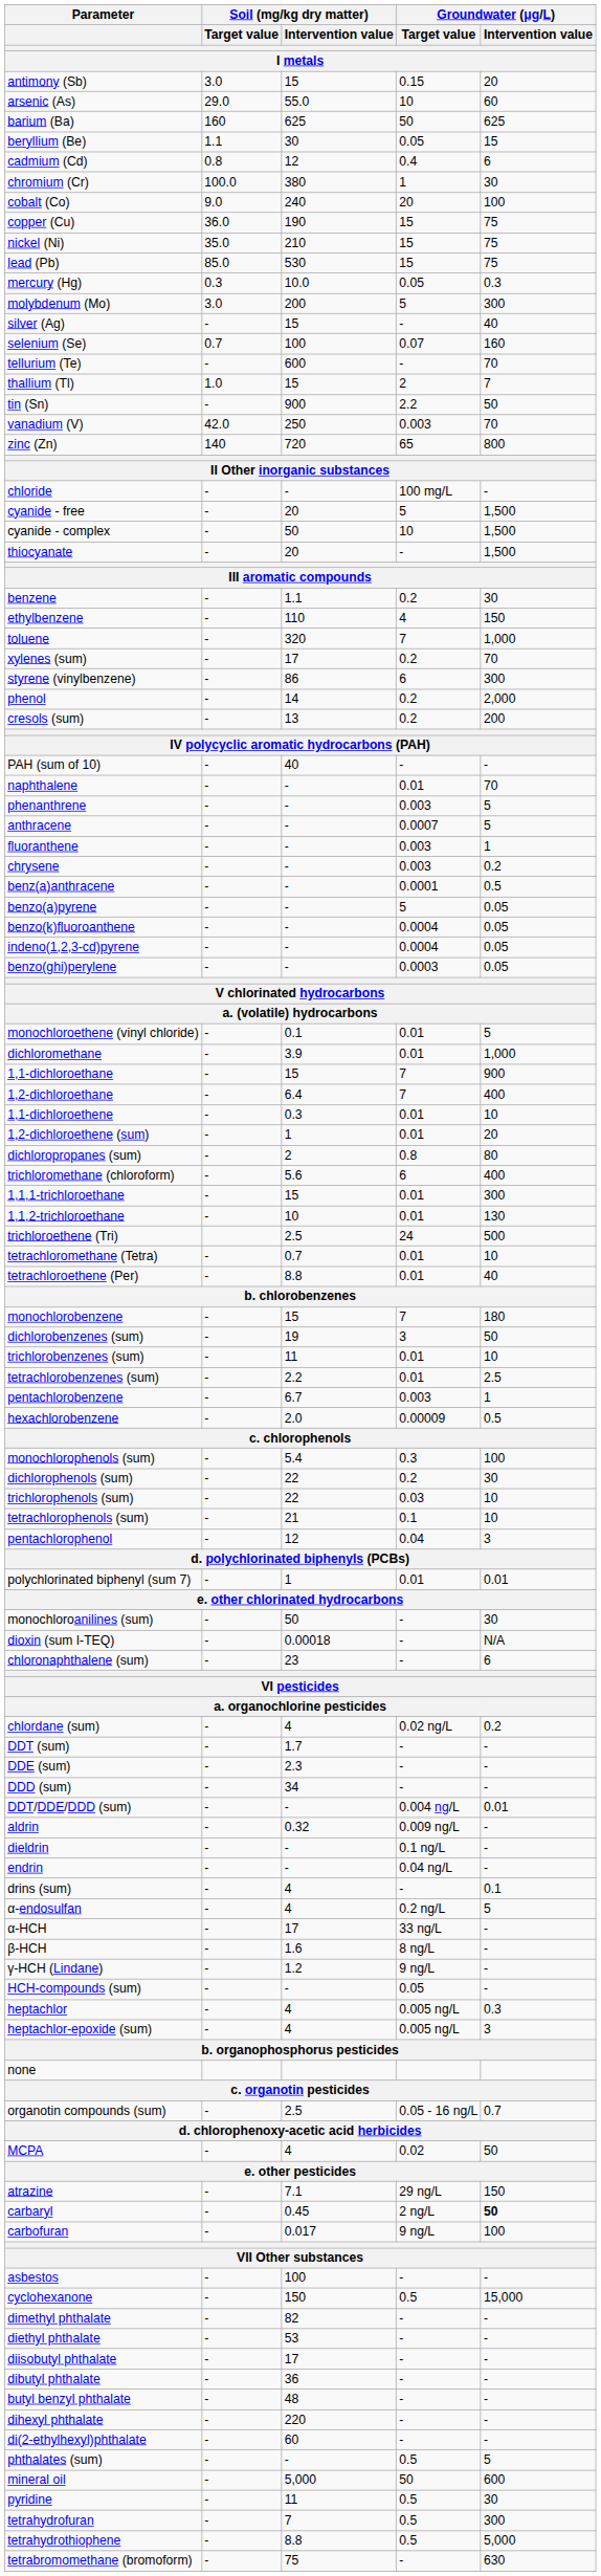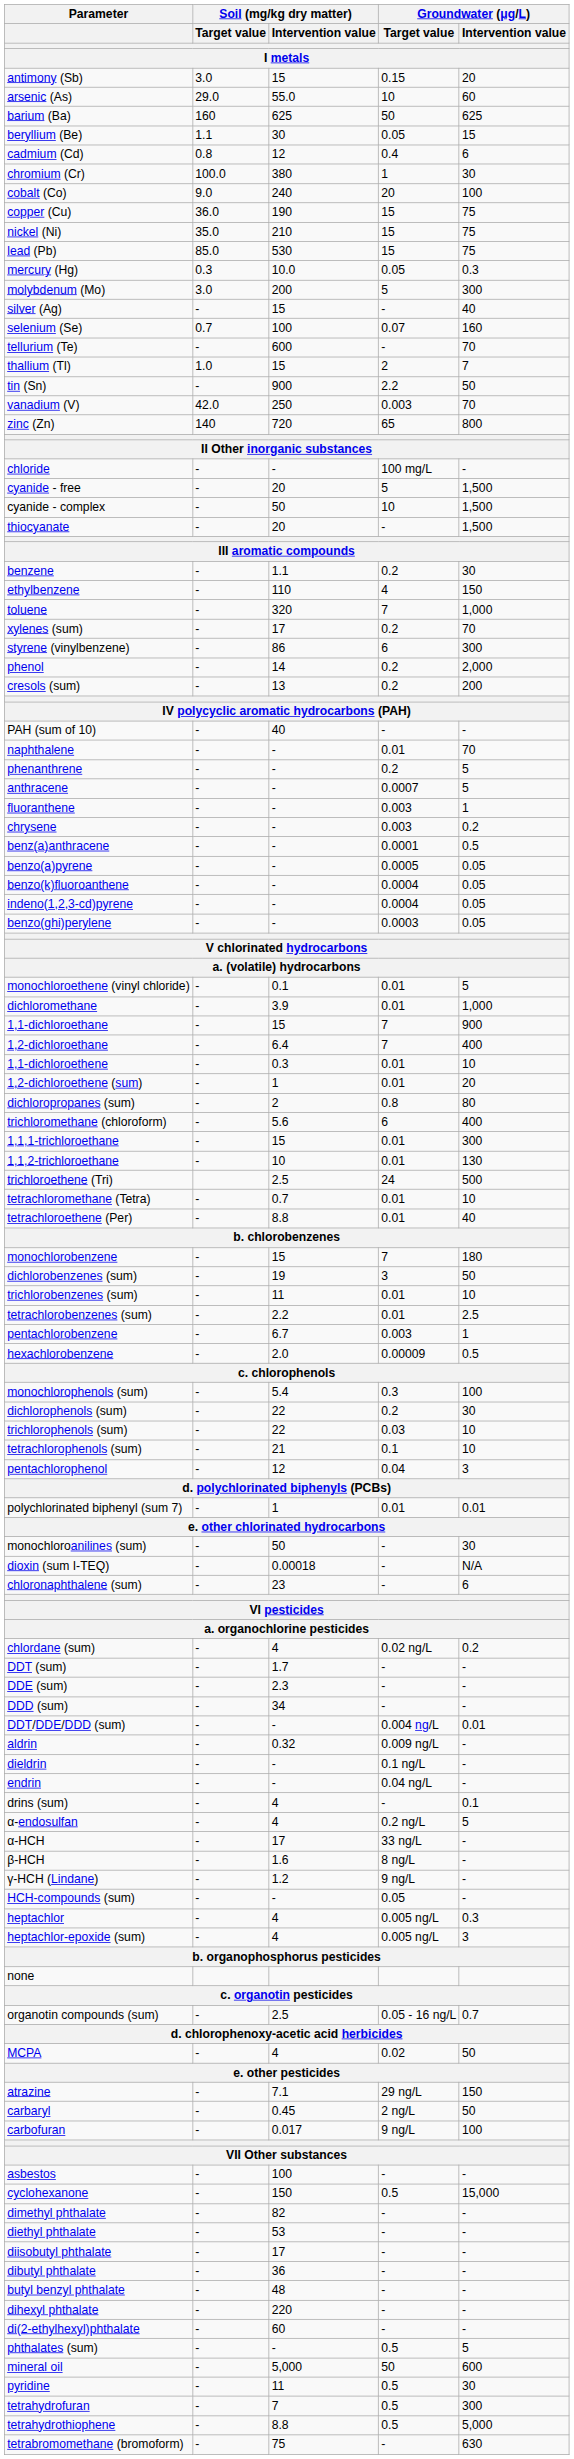 <table class="wikitable">
 <tr>
 <th>Parameter</th>
 <th colspan="2"><a href='#'>Soil</a> (mg/kg dry matter)</th>
 <th colspan="2"><a href='#'>Groundwater</a> (<a href='#'>μg</a>/<a href='#'>L</a>)</th>
 </tr>
 <tr>
 <th></th>
 <th>Target value</th>
 <th>Intervention value</th>
 <th>Target value</th>
 <th>Intervention value</th>
 </tr>
 <tr>
 <th colspan=5></th>
 </tr>
 <tr>
 <th colspan=5>I <a href='#'>metals</a></th>
 </tr>
 <tr>
 <td><a href='#'>antimony</a> (Sb)</td>
 <td>3.0</td>
 <td>15</td>
 <td>0.15</td>
 <td>20</td>
 </tr>
 <tr>
 <td><a href='#'>arsenic</a> (As)</td>
 <td>29.0</td>
 <td>55.0</td>
 <td>10</td>
 <td>60</td>
 </tr>
 <tr>
 <td><a href='#'>barium</a> (Ba)</td>
 <td>160</td>
 <td>625</td>
 <td>50</td>
 <td>625</td>
 </tr>
 <tr>
 <td><a href='#'>beryllium</a> (Be)</td>
 <td>1.1</td>
 <td>30</td>
 <td>0.05</td>
 <td>15</td>
 </tr>
 <tr>
 <td><a href='#'>cadmium</a> (Cd)</td>
 <td>0.8</td>
 <td>12</td>
 <td>0.4</td>
 <td>6</td>
 </tr>
 <tr>
 <td><a href='#'>chromium</a> (Cr)</td>
 <td>100.0</td>
 <td>380</td>
 <td>1</td>
 <td>30</td>
 </tr>
 <tr>
 <td><a href='#'>cobalt</a> (Co)</td>
 <td>9.0</td>
 <td>240</td>
 <td>20</td>
 <td>100</td>
 </tr>
 <tr>
 <td><a href='#'>copper</a> (Cu)</td>
 <td>36.0</td>
 <td>190</td>
 <td>15</td>
 <td>75</td>
 </tr>
 <tr>
 <td><a href='#'>nickel</a> (Ni)</td>
 <td>35.0</td>
 <td>210</td>
 <td>15</td>
 <td>75</td>
 </tr>
 <tr>
 <td><a href='#'>lead</a> (Pb)</td>
 <td>85.0</td>
 <td>530</td>
 <td>15</td>
 <td>75</td>
 </tr>
 <tr>
 <td><a href='#'>mercury</a> (Hg)</td>
 <td>0.3</td>
 <td>10.0</td>
 <td>0.05</td>
 <td>0.3</td>
 </tr>
 <tr>
 <td><a href='#'>molybdenum</a> (Mo)</td>
 <td>3.0</td>
 <td>200</td>
 <td>5</td>
 <td>300</td>
 </tr>
 <tr>
 <td><a href='#'>silver</a> (Ag)</td>
 <td>-</td>
 <td>15</td>
 <td>-</td>
 <td>40</td>
 </tr>
 <tr>
 <td><a href='#'>selenium</a> (Se)</td>
 <td>0.7</td>
 <td>100</td>
 <td>0.07</td>
 <td>160</td>
 </tr>
 <tr>
 <td><a href='#'>tellurium</a> (Te)</td>
 <td>-</td>
 <td>600</td>
 <td>-</td>
 <td>70</td>
 </tr>
 <tr>
 <td><a href='#'>thallium</a> (Tl)</td>
 <td>1.0</td>
 <td>15</td>
 <td>2</td>
 <td>7</td>
 </tr>
 <tr>
 <td><a href='#'>tin</a> (Sn)</td>
 <td>-</td>
 <td>900</td>
 <td>2.2</td>
 <td>50</td>
 </tr>
 <tr>
 <td><a href='#'>vanadium</a> (V)</td>
 <td>42.0</td>
 <td>250</td>
 <td>0.003</td>
 <td>70</td>
 </tr>
 <tr>
 <td><a href='#'>zinc</a> (Zn)</td>
 <td>140</td>
 <td>720</td>
 <td>65</td>
 <td>800</td>
 </tr>
 <tr>
 <th colspan=5></th>
 </tr>
 <tr>
 <th colspan=5>II Other <a href='#'>inorganic substances</a></th>
 </tr>
 <tr>
 <td><a href='#'>chloride</a></td>
 <td>-</td>
 <td>-</td>
 <td>100 mg/L</td>
 <td>-</td>
 </tr>
 <tr>
 <td><a href='#'>cyanide</a> - free</td>
 <td>-</td>
 <td>20</td>
 <td>5</td>
 <td>1,500</td>
 </tr>
 <tr>
 <td>cyanide - complex</td>
 <td>-</td>
 <td>50</td>
 <td>10</td>
 <td>1,500</td>
 </tr>
 <tr>
 <td><a href='#'>thiocyanate</a></td>
 <td>-</td>
 <td>20</td>
 <td>-</td>
 <td>1,500</td>
 </tr>
 <tr>
 <th colspan=5></th>
 </tr>
 <tr>
 <th colspan=5>III <a href='#'>aromatic compounds</a></th>
 </tr>
 <tr>
 <td><a href='#'>benzene</a></td>
 <td>-</td>
 <td>1.1</td>
 <td>0.2</td>
 <td>30</td>
 </tr>
 <tr>
 <td><a href='#'>ethylbenzene</a></td>
 <td>-</td>
 <td>110</td>
 <td>4</td>
 <td>150</td>
 </tr>
 <tr>
 <td><a href='#'>toluene</a></td>
 <td>-</td>
 <td>320</td>
 <td>7</td>
 <td>1,000</td>
 </tr>
 <tr>
 <td><a href='#'>xylenes</a> (sum)</td>
 <td>-</td>
 <td>17</td>
 <td>0.2</td>
 <td>70</td>
 </tr>
 <tr>
 <td><a href='#'>styrene</a> (vinylbenzene)</td>
 <td>-</td>
 <td>86</td>
 <td>6</td>
 <td>300</td>
 </tr>
 <tr>
 <td><a href='#'>phenol</a></td>
 <td>-</td>
 <td>14</td>
 <td>0.2</td>
 <td>2,000</td>
 </tr>
 <tr>
 <td><a href='#'>cresols</a> (sum)</td>
 <td>-</td>
 <td>13</td>
 <td>0.2</td>
 <td>200</td>
 </tr>
 <tr>
 <th colspan=5></th>
 </tr>
 <tr>
 <th colspan=5>IV <a href='#'>polycyclic aromatic hydrocarbons</a> (PAH)</th>
 </tr>
 <tr>
 <td>PAH (sum of 10)</td>
 <td>-</td>
 <td>40</td>
 <td>-</td>
 <td>-</td>
 </tr>
 <tr>
 <td><a href='#'>naphthalene</a></td>
 <td>-</td>
 <td>-</td>
 <td>0.01</td>
 <td>70</td>
 </tr>
 <tr>
 <td><a href='#'>phenanthrene</a></td>
 <td>-</td>
 <td>-</td>
-<td>0.003</td>
+<td>0.2</td>
 <td>5</td>
 </tr>
 <tr>
 <td><a href='#'>anthracene</a></td>
 <td>-</td>
 <td>-</td>
 <td>0.0007</td>
 <td>5</td>
 </tr>
 <tr>
 <td><a href='#'>fluoranthene</a></td>
 <td>-</td>
 <td>-</td>
 <td>0.003</td>
 <td>1</td>
 </tr>
 <tr>
 <td><a href='#'>chrysene</a></td>
 <td>-</td>
 <td>-</td>
 <td>0.003</td>
 <td>0.2</td>
 </tr>
 <tr>
 <td><a href='#'>benz(a)anthracene</a></td>
 <td>-</td>
 <td>-</td>
 <td>0.0001</td>
 <td>0.5</td>
 </tr>
 <tr>
 <td><a href='#'>benzo(a)pyrene</a></td>
 <td>-</td>
 <td>-</td>
-<td>5</td>
+<td>0.0005</td>
 <td>0.05</td>
 </tr>
 <tr>
 <td><a href='#'>benzo(k)fluoroanthene</a></td>
 <td>-</td>
 <td>-</td>
 <td>0.0004</td>
 <td>0.05</td>
 </tr>
 <tr>
 <td><a href='#'>indeno(1,2,3-cd)pyrene</a></td>
 <td>-</td>
 <td>-</td>
 <td>0.0004</td>
 <td>0.05</td>
 </tr>
 <tr>
 <td><a href='#'>benzo(ghi)perylene</a></td>
 <td>-</td>
 <td>-</td>
 <td>0.0003</td>
 <td>0.05</td>
 </tr>
 <tr>
 <th colspan=5></th>
 </tr>
 <tr>
 <th colspan=5>V chlorinated <a href='#'>hydrocarbons</a></th>
 </tr>
 <tr>
 <th colspan=5>a. (volatile) hydrocarbons</th>
 </tr>
 <tr>
 <td><a href='#'>monochloroethene</a> (vinyl chloride)</td>
 <td>-</td>
 <td>0.1</td>
 <td>0.01</td>
 <td>5</td>
 </tr>
 <tr>
 <td><a href='#'>dichloromethane</a></td>
 <td>-</td>
 <td>3.9</td>
 <td>0.01</td>
 <td>1,000</td>
 </tr>
 <tr>
 <td><a href='#'>1,1-dichloroethane</a></td>
 <td>-</td>
 <td>15</td>
 <td>7</td>
 <td>900</td>
 </tr>
 <tr>
 <td><a href='#'>1,2-dichloroethane</a></td>
 <td>-</td>
 <td>6.4</td>
 <td>7</td>
 <td>400</td>
 </tr>
 <tr>
 <td><a href='#'>1,1-dichloroethene</a></td>
 <td>-</td>
 <td>0.3</td>
 <td>0.01</td>
 <td>10</td>
 </tr>
 <tr>
 <td><a href='#'>1,2-dichloroethene</a> (<a href='#'>sum</a>)</td>
 <td>-</td>
 <td>1</td>
 <td>0.01</td>
 <td>20</td>
 </tr>
 <tr>
 <td><a href='#'>dichloropropanes</a> (sum)</td>
 <td>-</td>
 <td>2</td>
 <td>0.8</td>
 <td>80</td>
 </tr>
 <tr>
 <td><a href='#'>trichloromethane</a> (chloroform)</td>
 <td>-</td>
 <td>5.6</td>
 <td>6</td>
 <td>400</td>
 </tr>
 <tr>
 <td><a href='#'>1,1,1-trichloroethane</a></td>
 <td>-</td>
 <td>15</td>
 <td>0.01</td>
 <td>300</td>
 </tr>
 <tr>
 <td><a href='#'>1,1,2-trichloroethane</a></td>
 <td>-</td>
 <td>10</td>
 <td>0.01</td>
 <td>130</td>
 </tr>
 <tr>
 <td><a href='#'>trichloroethene</a> (Tri)</td>
 <td></td>
 <td>2.5</td>
 <td>24</td>
 <td>500</td>
 </tr>
 <tr>
 <td><a href='#'>tetrachloromethane</a> (Tetra)</td>
 <td>-</td>
 <td>0.7</td>
 <td>0.01</td>
 <td>10</td>
 </tr>
 <tr>
 <td><a href='#'>tetrachloroethene</a> (Per)</td>
 <td>-</td>
 <td>8.8</td>
 <td>0.01</td>
 <td>40</td>
 </tr>
 <tr>
 <th colspan=5>b. chlorobenzenes</th>
 </tr>
 <tr>
 <td><a href='#'>monochlorobenzene</a></td>
 <td>-</td>
 <td>15</td>
 <td>7</td>
 <td>180</td>
 </tr>
 <tr>
 <td><a href='#'>dichlorobenzenes</a> (sum)</td>
 <td>-</td>
 <td>19</td>
 <td>3</td>
 <td>50</td>
 </tr>
 <tr>
 <td><a href='#'>trichlorobenzenes</a> (sum)</td>
 <td>-</td>
 <td>11</td>
 <td>0.01</td>
 <td>10</td>
 </tr>
 <tr>
 <td><a href='#'>tetrachlorobenzenes</a> (sum)</td>
 <td>-</td>
 <td>2.2</td>
 <td>0.01</td>
 <td>2.5</td>
 </tr>
 <tr>
 <td><a href='#'>pentachlorobenzene</a></td>
 <td>-</td>
 <td>6.7</td>
 <td>0.003</td>
 <td>1</td>
 </tr>
 <tr>
 <td><a href='#'>hexachlorobenzene</a></td>
 <td>-</td>
 <td>2.0</td>
 <td>0.00009</td>
 <td>0.5</td>
 </tr>
 <tr>
 <th colspan=5>c. chlorophenols</th>
 </tr>
 <tr>
 <td><a href='#'>monochlorophenols</a> (sum)</td>
 <td>-</td>
 <td>5.4</td>
 <td>0.3</td>
 <td>100</td>
 </tr>
 <tr>
 <td><a href='#'>dichlorophenols</a> (sum)</td>
 <td>-</td>
 <td>22</td>
 <td>0.2</td>
 <td>30</td>
 </tr>
 <tr>
 <td><a href='#'>trichlorophenols</a> (sum)</td>
 <td>-</td>
 <td>22</td>
 <td>0.03</td>
 <td>10</td>
 </tr>
 <tr>
 <td><a href='#'>tetrachlorophenols</a> (sum)</td>
 <td>-</td>
 <td>21</td>
 <td>0.1</td>
 <td>10</td>
 </tr>
 <tr>
 <td><a href='#'>pentachlorophenol</a></td>
 <td>-</td>
 <td>12</td>
 <td>0.04</td>
 <td>3</td>
 </tr>
 <tr>
 <th colspan=5>d. <a href='#'>polychlorinated biphenyls</a> (PCBs)</th>
 </tr>
 <tr>
 <td>polychlorinated biphenyl (sum 7)</td>
 <td>-</td>
 <td>1</td>
 <td>0.01</td>
 <td>0.01</td>
 </tr>
 <tr>
 <th colspan=5>e. <a href='#'>other chlorinated hydrocarbons</a></th>
 </tr>
 <tr>
 <td>monochloro<a href='#'>anilines</a> (sum)</td>
 <td>-</td>
 <td>50</td>
 <td>-</td>
 <td>30</td>
 </tr>
 <tr>
 <td><a href='#'>dioxin</a> (sum I-TEQ)</td>
 <td>-</td>
 <td>0.00018</td>
 <td>-</td>
 <td>N/A</td>
 </tr>
 <tr>
 <td><a href='#'>chloronaphthalene</a> (sum)</td>
 <td>-</td>
 <td>23</td>
 <td>-</td>
 <td>6</td>
 </tr>
 <tr>
 <th colspan=5></th>
 </tr>
 <tr>
 <th colspan=5>VI <a href='#'>pesticides</a></th>
 </tr>
 <tr>
 <th colspan=5>a. organochlorine pesticides</th>
 </tr>
 <tr>
 <td><a href='#'>chlordane</a> (sum)</td>
 <td>-</td>
 <td>4</td>
 <td>0.02 ng/L</td>
 <td>0.2</td>
 </tr>
 <tr>
 <td><a href='#'>DDT</a> (sum)</td>
 <td>-</td>
 <td>1.7</td>
 <td>-</td>
 <td>-</td>
 </tr>
 <tr>
 <td><a href='#'>DDE</a> (sum)</td>
 <td>-</td>
 <td>2.3</td>
 <td>-</td>
 <td>-</td>
 </tr>
 <tr>
 <td><a href='#'>DDD</a> (sum)</td>
 <td>-</td>
 <td>34</td>
 <td>-</td>
 <td>-</td>
 </tr>
 <tr>
 <td><a href='#'>DDT</a>/<a href='#'>DDE</a>/<a href='#'>DDD</a> (sum)</td>
 <td>-</td>
 <td>-</td>
 <td>0.004 <a href='#'>ng</a>/L</td>
 <td>0.01</td>
 </tr>
 <tr>
 <td><a href='#'>aldrin</a></td>
 <td>-</td>
 <td>0.32</td>
 <td>0.009 ng/L</td>
 <td>-</td>
 </tr>
 <tr>
 <td><a href='#'>dieldrin</a></td>
 <td>-</td>
 <td>-</td>
 <td>0.1 ng/L</td>
 <td>-</td>
 </tr>
 <tr>
 <td><a href='#'>endrin</a></td>
 <td>-</td>
 <td>-</td>
 <td>0.04 ng/L</td>
 <td>-</td>
 </tr>
 <tr>
 <td>drins (sum)</td>
 <td>-</td>
 <td>4</td>
 <td>-</td>
 <td>0.1</td>
 </tr>
 <tr>
 <td>α-<a href='#'>endosulfan</a></td>
 <td>-</td>
 <td>4</td>
 <td>0.2 ng/L</td>
 <td>5</td>
 </tr>
 <tr>
 <td>α-HCH</td>
 <td>-</td>
 <td>17</td>
 <td>33 ng/L</td>
 <td>-</td>
 </tr>
 <tr>
 <td>β-HCH</td>
 <td>-</td>
 <td>1.6</td>
 <td>8 ng/L</td>
 <td>-</td>
 </tr>
 <tr>
 <td>γ-HCH (<a href='#'>Lindane</a>)</td>
 <td>-</td>
 <td>1.2</td>
 <td>9 ng/L</td>
 <td>-</td>
 </tr>
 <tr>
 <td><a href='#'>HCH-compounds</a> (sum)</td>
 <td>-</td>
 <td>-</td>
 <td>0.05</td>
 <td>-</td>
 </tr>
 <tr>
 <td><a href='#'>heptachlor</a></td>
 <td>-</td>
 <td>4</td>
 <td>0.005 ng/L</td>
 <td>0.3</td>
 </tr>
 <tr>
 <td><a href='#'>heptachlor-epoxide</a> (sum)</td>
 <td>-</td>
 <td>4</td>
 <td>0.005 ng/L</td>
 <td>3</td>
 </tr>
 <tr>
 <th colspan=5>b. organophosphorus pesticides</th>
 </tr>
 <tr>
 <td>none</td>
 <td></td>
 <td></td>
 <td></td>
 <td></td>
 </tr>
 <tr>
 <th colspan=5>c. <a href='#'>organotin</a> pesticides</th>
 </tr>
 <tr>
 <td>organotin compounds (sum)</td>
 <td>-</td>
 <td>2.5</td>
 <td>0.05 - 16 ng/L</td>
 <td>0.7</td>
 </tr>
 <tr>
 <th colspan=5>d. chlorophenoxy-acetic acid <a href='#'>herbicides</a></th>
 </tr>
 <tr>
 <td><a href='#'>MCPA</a></td>
 <td>-</td>
 <td>4</td>
 <td>0.02</td>
 <td>50</td>
 </tr>
 <tr>
 <th colspan=5>e. other pesticides</th>
 </tr>
 <tr>
 <td><a href='#'>atrazine</a></td>
 <td>-</td>
 <td>7.1</td>
 <td>29 ng/L</td>
 <td>150</td>
 </tr>
 <tr>
 <td><a href='#'>carbaryl</a></td>
 <td>-</td>
 <td>0.45</td>
 <td>2 ng/L</td>
-<td><strong>50</strong></td>
+<td>50</td>
 </tr>
 <tr>
 <td><a href='#'>carbofuran</a></td>
 <td>-</td>
 <td>0.017</td>
 <td>9 ng/L</td>
 <td>100</td>
 </tr>
 <tr>
 <th colspan=5></th>
 </tr>
 <tr>
 <th colspan=5>VII Other substances</th>
 </tr>
 <tr>
 <td><a href='#'>asbestos</a></td>
 <td>-</td>
 <td>100</td>
 <td>-</td>
 <td>-</td>
 </tr>
 <tr>
 <td><a href='#'>cyclohexanone</a></td>
 <td>-</td>
 <td>150</td>
 <td>0.5</td>
 <td>15,000</td>
 </tr>
 <tr>
 <td><a href='#'>dimethyl phthalate</a></td>
 <td>-</td>
 <td>82</td>
 <td>-</td>
 <td>-</td>
 </tr>
 <tr>
 <td><a href='#'>diethyl phthalate</a></td>
 <td>-</td>
 <td>53</td>
 <td>-</td>
 <td>-</td>
 </tr>
 <tr>
 <td><a href='#'>diisobutyl phthalate</a></td>
 <td>-</td>
 <td>17</td>
 <td>-</td>
 <td>-</td>
 </tr>
 <tr>
 <td><a href='#'>dibutyl phthalate</a></td>
 <td>-</td>
 <td>36</td>
 <td>-</td>
 <td>-</td>
 </tr>
 <tr>
 <td><a href='#'>butyl benzyl phthalate</a></td>
 <td>-</td>
 <td>48</td>
 <td>-</td>
 <td>-</td>
 </tr>
 <tr>
 <td><a href='#'>dihexyl phthalate</a></td>
 <td>-</td>
 <td>220</td>
 <td>-</td>
 <td>-</td>
 </tr>
 <tr>
 <td><a href='#'>di(2-ethylhexyl)phthalate</a></td>
 <td>-</td>
 <td>60</td>
 <td>-</td>
 <td>-</td>
 </tr>
 <tr>
 <td><a href='#'>phthalates</a> (sum)</td>
 <td>-</td>
 <td>-</td>
 <td>0.5</td>
 <td>5</td>
 </tr>
 <tr>
 <td><a href='#'>mineral oil</a></td>
 <td>-</td>
 <td>5,000</td>
 <td>50</td>
 <td>600</td>
 </tr>
 <tr>
 <td><a href='#'>pyridine</a></td>
 <td>-</td>
 <td>11</td>
 <td>0.5</td>
 <td>30</td>
 </tr>
 <tr>
 <td><a href='#'>tetrahydrofuran</a></td>
 <td>-</td>
 <td>7</td>
 <td>0.5</td>
 <td>300</td>
 </tr>
 <tr>
 <td><a href='#'>tetrahydrothiophene</a></td>
 <td>-</td>
 <td>8.8</td>
 <td>0.5</td>
 <td>5,000</td>
 </tr>
 <tr>
 <td><a href='#'>tetrabromomethane</a> (bromoform)</td>
 <td>-</td>
 <td>75</td>
 <td>-</td>
 <td>630</td>
 </tr>
 </table>
